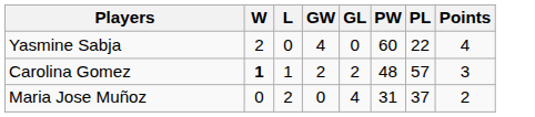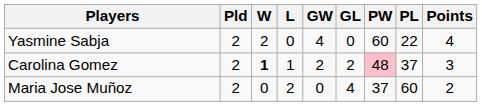 <table class=wikitable style="text-align:center">
 <tr>
 <th width=220>Players</th>
+<th width=20>Pld</th>
 <th width=20>W</th>
 <th width=20>L</th>
 <th width=20>GW</th>
 <th width=20>GL</th>
 <th width=20>PW</th>
 <th width=20>PL</th>
 <th width=50>Points</th>
 </tr>
 <tr>
 <td align=left> Yasmine Sabja</td>
 <td>2</td>
+<td>2</td>
 <td>0</td>
 <td>4</td>
 <td>0</td>
 <td>60</td>
 <td>22</td>
 <td>4</td>
 </tr>
 <tr>
 <td align=left> Carolina Gomez</td>
+<td>2</td>
 <td><strong>1</strong></td>
 <td>1</td>
 <td>2</td>
 <td>2</td>
-<td>48</td>
-<td>57</td>
+<td style="background: pink;">48</td>
+<td>37</td>
 <td>3</td>
 </tr>
 <tr>
 <td align=left> Maria Jose Muñoz</td>
+<td>2</td>
 <td>0</td>
 <td>2</td>
 <td>0</td>
 <td>4</td>
-<td>31</td>
 <td>37</td>
+<td>60</td>
 <td>2</td>
 </tr>
 </table>
